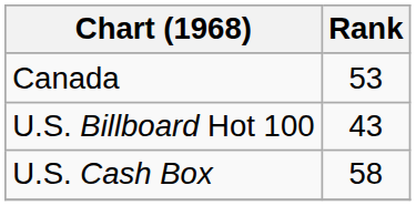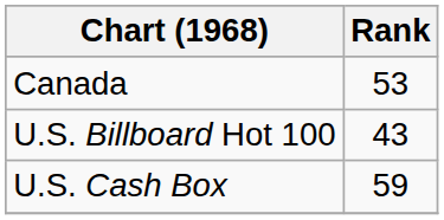 <table class="wikitable sortable">
 <tr>
 <th>Chart (1968)</th>
 <th style="text-align:center;">Rank</th>
 </tr>
 <tr>
 <td>Canada</td>
 <td style="text-align:center;">53</td>
 </tr>
 <tr>
 <td>U.S. <em>Billboard</em> Hot 100</td>
 <td style="text-align:center;">43</td>
 </tr>
 <tr>
 <td>U.S. <em>Cash Box</em></td>
-<td style="text-align:center;">58</td>
+<td style="text-align:center;">59</td>
 </tr>
 <tr>
 </tr>
 </table>
